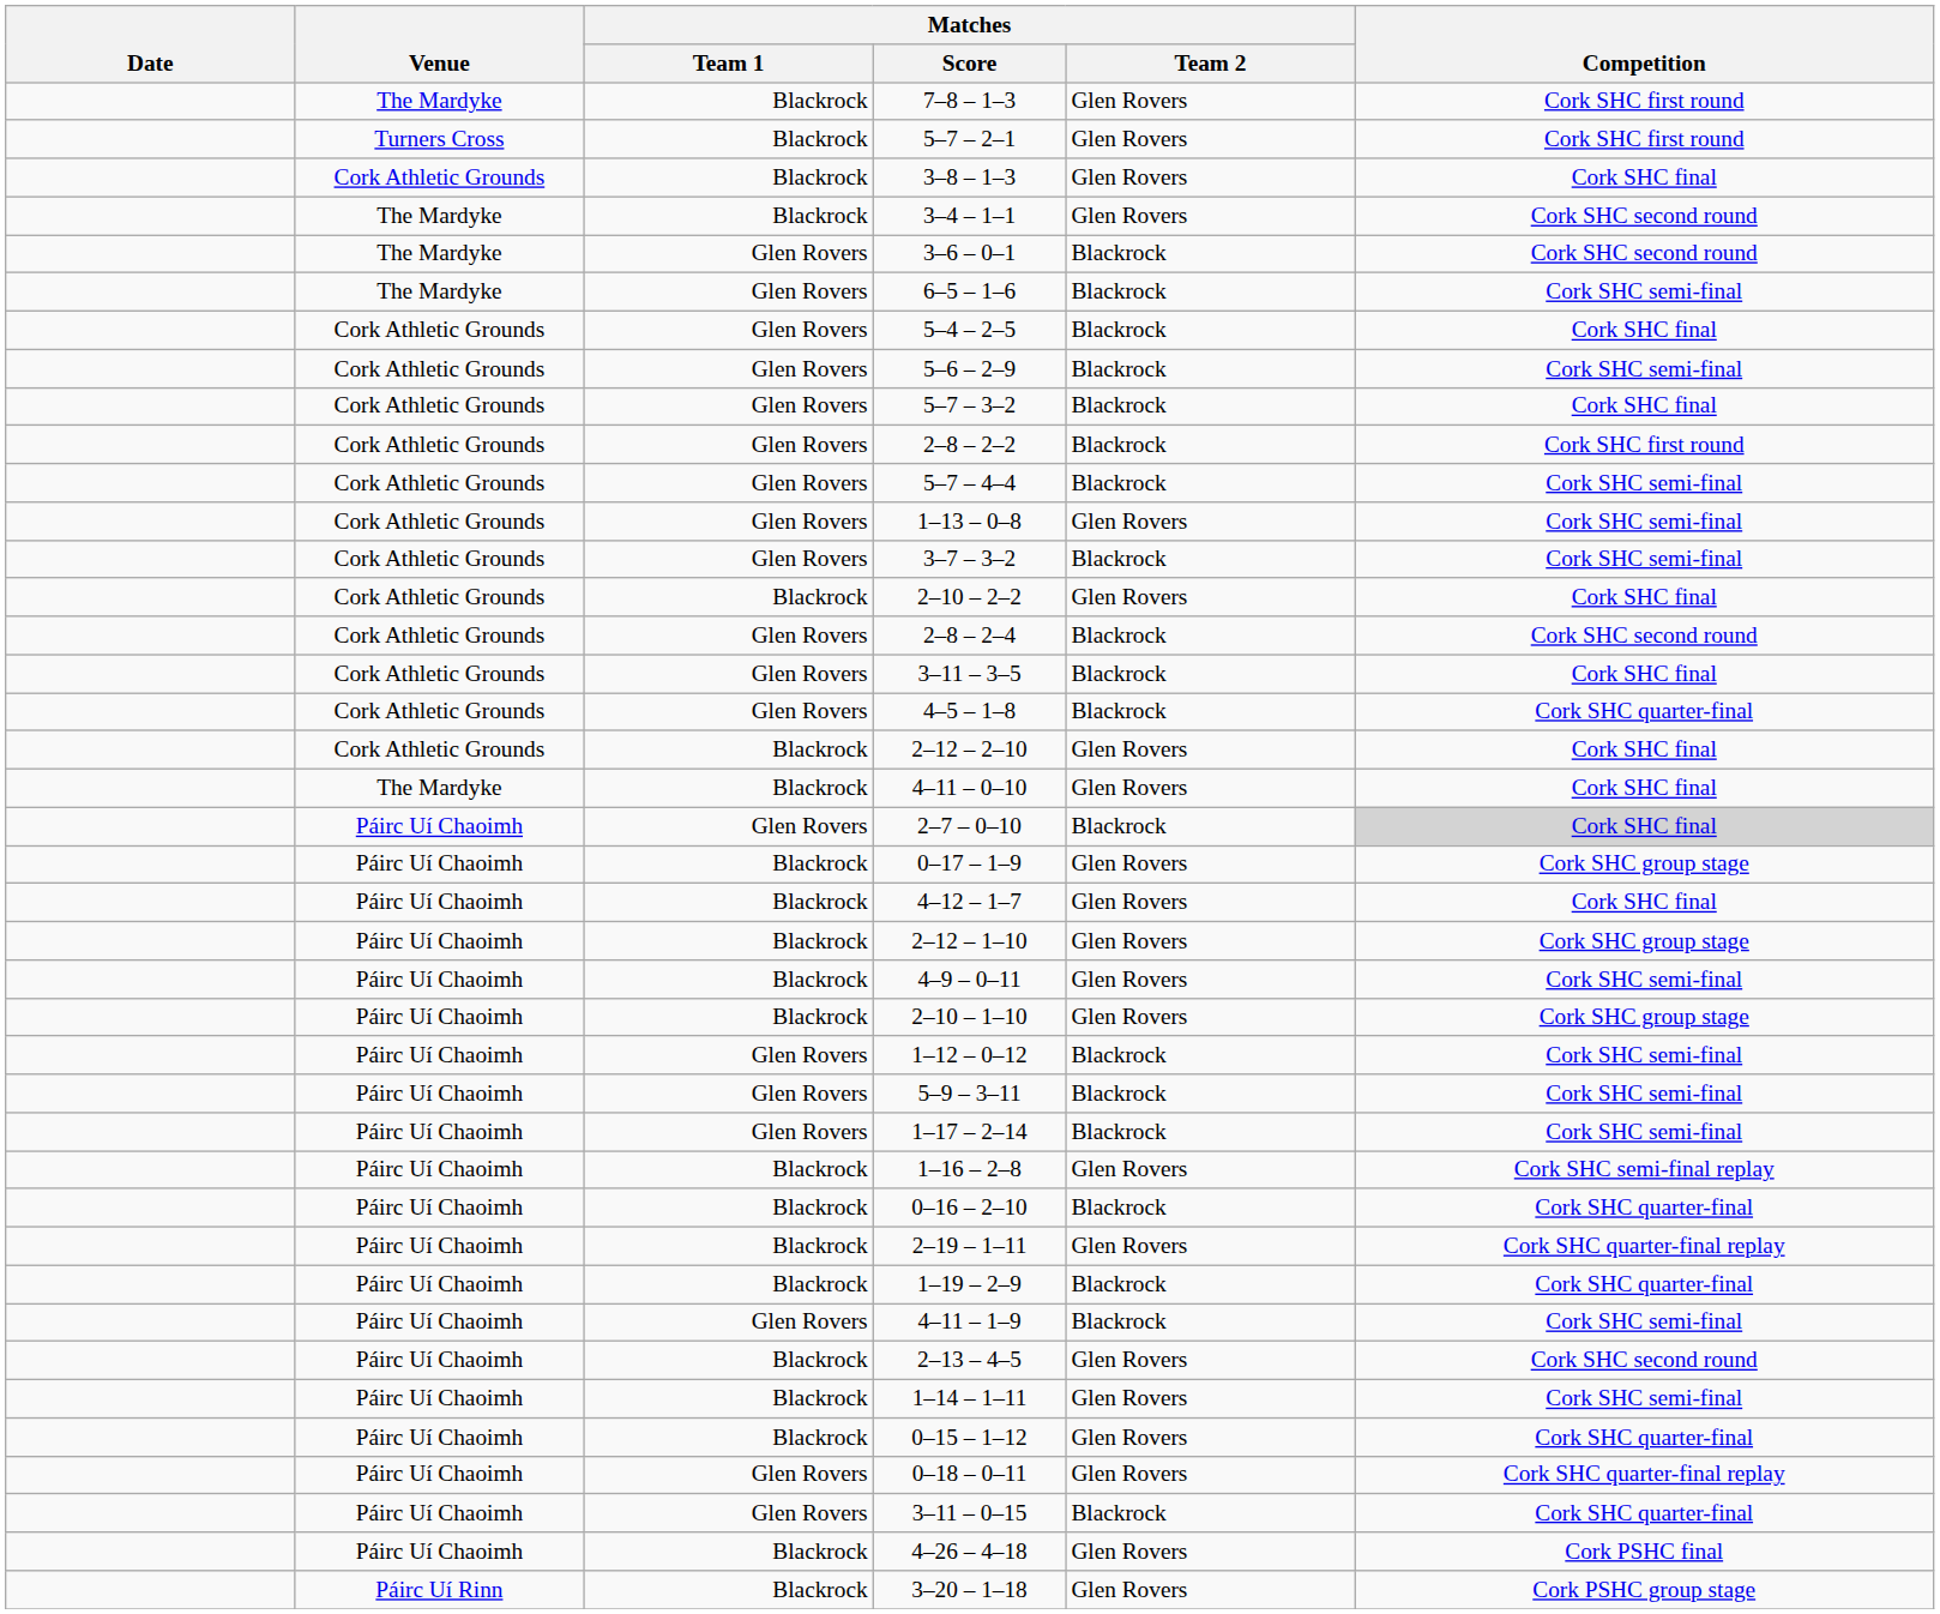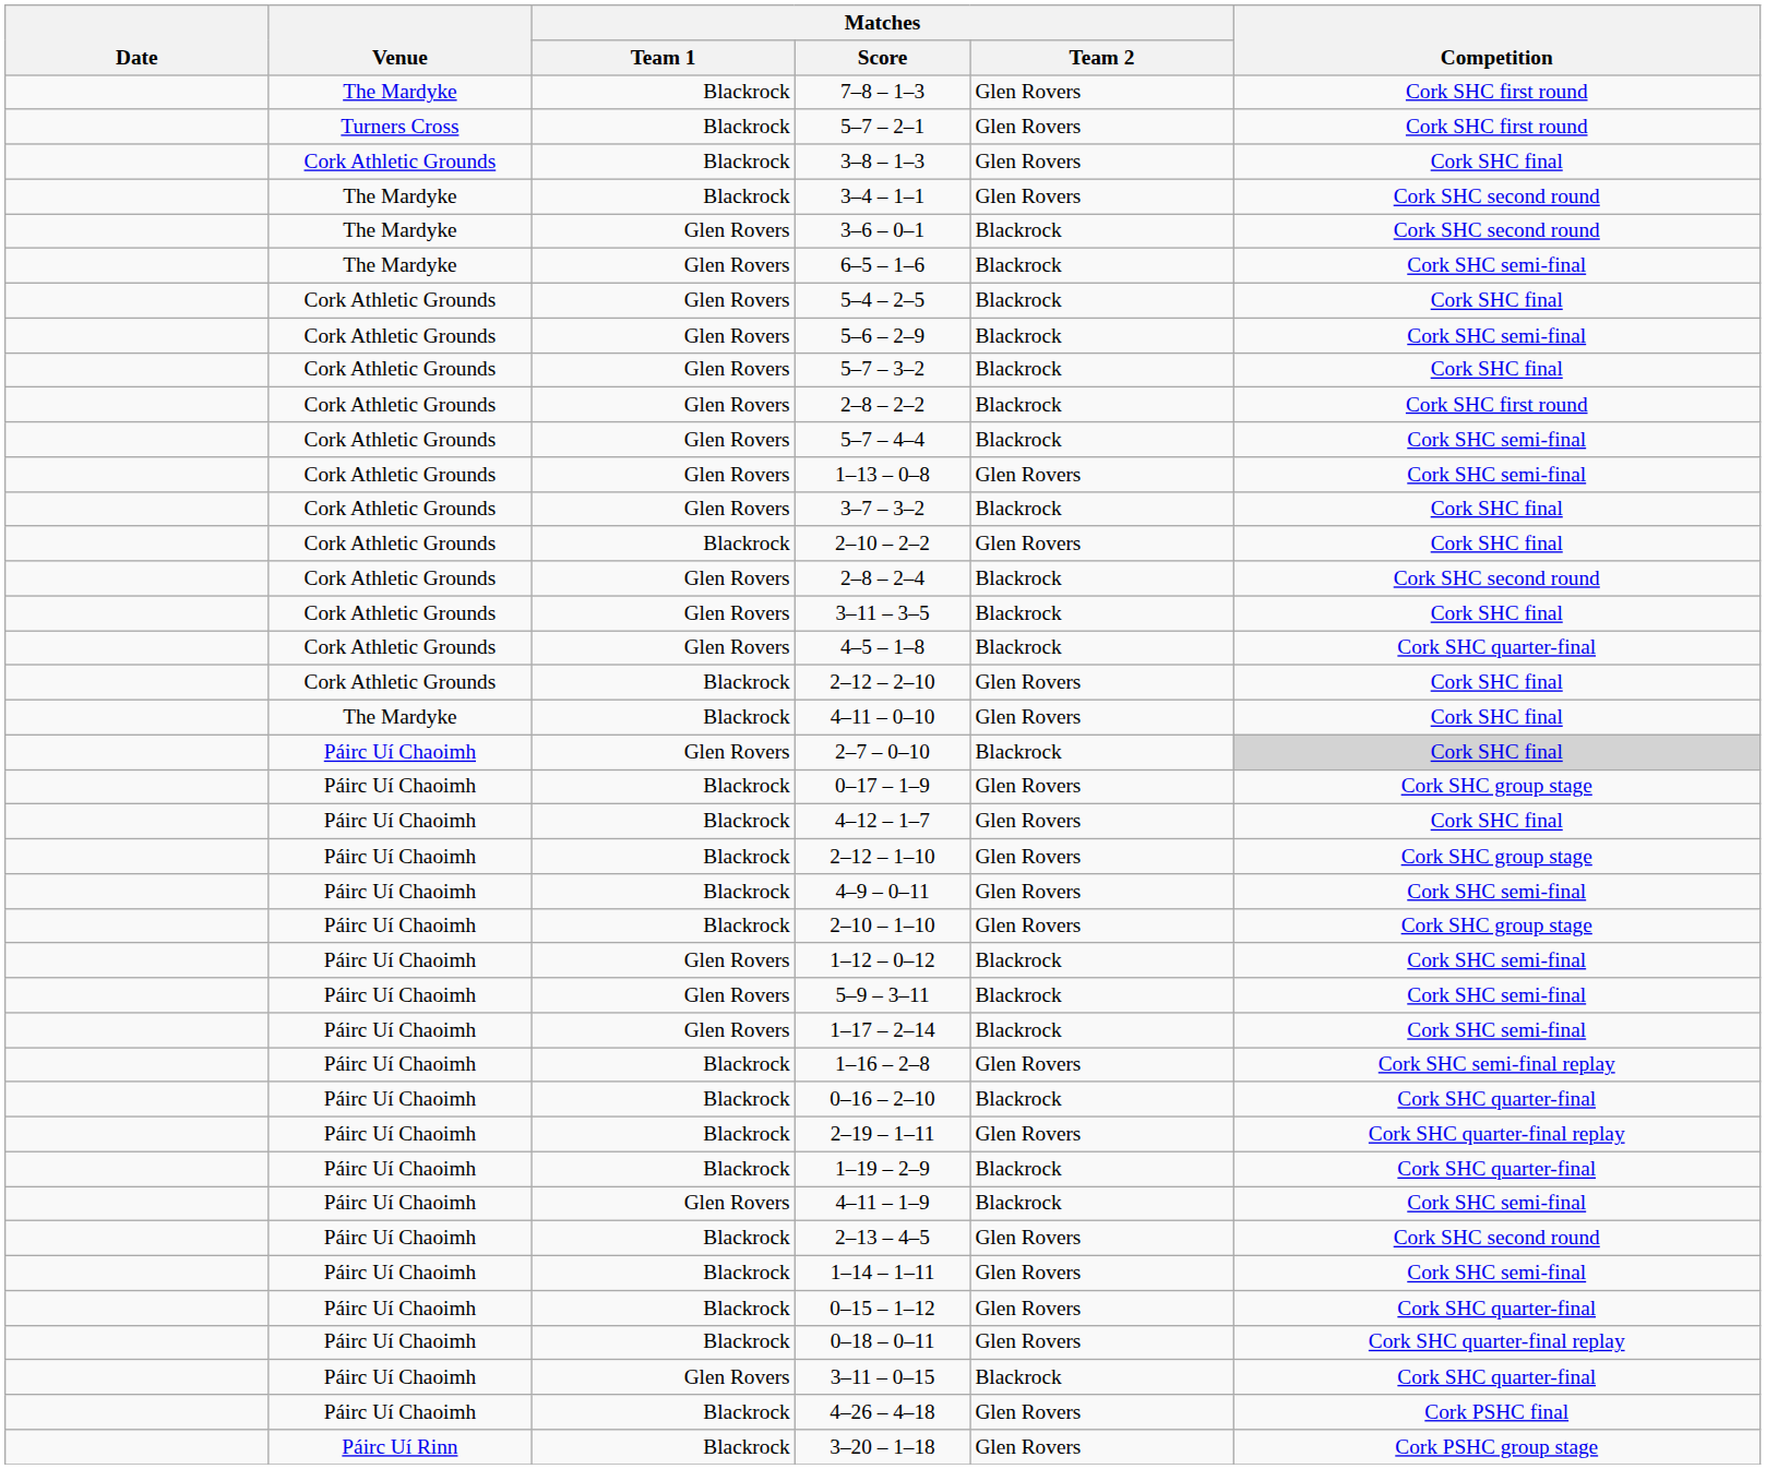 <table class="wikitable" style="font-size:90%;width:95%;text-align:center">
 <tr>
 <th rowspan="2" valign="bottom" width="15%">Date</th>
 <th rowspan="2" valign="bottom" width="15%">Venue</th>
 <th colspan="3" width="40%">Matches</th>
 <th rowspan="2" valign="bottom" width="30%">Competition</th>
 </tr>
 <tr>
 <th width="15%">Team 1</th>
 <th width="10%">Score</th>
 <th width="15%">Team 2</th>
 </tr>
 <tr>
 <td></td>
 <td><a href='#'>The Mardyke</a></td>
 <td align="right">Blackrock</td>
 <td align="center">7–8 – 1–3</td>
 <td align="left">Glen Rovers</td>
 <td><a href='#'>Cork SHC first round</a></td>
 </tr>
 <tr>
 <td></td>
 <td><a href='#'>Turners Cross</a></td>
 <td align="right">Blackrock</td>
 <td align="center">5–7 – 2–1</td>
 <td align="left">Glen Rovers</td>
 <td><a href='#'>Cork SHC first round</a></td>
 </tr>
 <tr>
 <td></td>
 <td><a href='#'>Cork Athletic Grounds</a></td>
 <td align="right">Blackrock</td>
 <td align="center">3–8 – 1–3</td>
 <td align="left">Glen Rovers</td>
 <td><a href='#'>Cork SHC final</a></td>
 </tr>
 <tr>
 <td></td>
 <td>The Mardyke</td>
 <td align="right">Blackrock</td>
 <td align="center">3–4 – 1–1</td>
 <td align="left">Glen Rovers</td>
 <td><a href='#'>Cork SHC second round</a></td>
 </tr>
 <tr>
 <td></td>
 <td>The Mardyke</td>
 <td align="right">Glen Rovers</td>
 <td align="center">3–6 – 0–1</td>
 <td align="left">Blackrock</td>
 <td><a href='#'>Cork SHC second round</a></td>
 </tr>
 <tr>
 <td></td>
 <td>The Mardyke</td>
 <td align="right">Glen Rovers</td>
 <td align="center">6–5 – 1–6</td>
 <td align="left">Blackrock</td>
 <td><a href='#'>Cork SHC semi-final</a></td>
 </tr>
 <tr>
 <td></td>
 <td>Cork Athletic Grounds</td>
 <td align="right">Glen Rovers</td>
 <td align="center">5–4 – 2–5</td>
 <td align="left">Blackrock</td>
 <td><a href='#'>Cork SHC final</a></td>
 </tr>
 <tr>
 <td></td>
 <td>Cork Athletic Grounds</td>
 <td align="right">Glen Rovers</td>
 <td align="center">5–6 – 2–9</td>
 <td align="left">Blackrock</td>
 <td><a href='#'>Cork SHC semi-final</a></td>
 </tr>
 <tr>
 <td></td>
 <td>Cork Athletic Grounds</td>
 <td align="right">Glen Rovers</td>
 <td align="center">5–7 – 3–2</td>
 <td align="left">Blackrock</td>
 <td><a href='#'>Cork SHC final</a></td>
 </tr>
 <tr>
 <td></td>
 <td>Cork Athletic Grounds</td>
 <td align="right">Glen Rovers</td>
 <td align="center">2–8 – 2–2</td>
 <td align="left">Blackrock</td>
 <td><a href='#'>Cork SHC first round</a></td>
 </tr>
 <tr>
 <td></td>
 <td>Cork Athletic Grounds</td>
 <td align="right">Glen Rovers</td>
 <td align="center">5–7 – 4–4</td>
 <td align="left">Blackrock</td>
 <td><a href='#'>Cork SHC semi-final</a></td>
 </tr>
 <tr>
 <td></td>
 <td>Cork Athletic Grounds</td>
 <td align="right">Glen Rovers</td>
 <td align="center">1–13 – 0–8</td>
 <td align="left">Glen Rovers</td>
 <td><a href='#'>Cork SHC semi-final</a></td>
 </tr>
 <tr>
 <td></td>
 <td>Cork Athletic Grounds</td>
 <td align="right">Glen Rovers</td>
 <td align="center">3–7 – 3–2</td>
 <td align="left">Blackrock</td>
-<td><a href='#'>Cork SHC semi-final</a></td>
+<td><a href='#'>Cork SHC final</a></td>
 </tr>
 <tr>
 <td></td>
 <td>Cork Athletic Grounds</td>
 <td align="right">Blackrock</td>
 <td align="center">2–10 – 2–2</td>
 <td align="left">Glen Rovers</td>
 <td><a href='#'>Cork SHC final</a></td>
 </tr>
 <tr>
 <td></td>
 <td>Cork Athletic Grounds</td>
 <td align="right">Glen Rovers</td>
 <td align="center">2–8 – 2–4</td>
 <td align="left">Blackrock</td>
 <td><a href='#'>Cork SHC second round</a></td>
 </tr>
 <tr>
 <td></td>
 <td>Cork Athletic Grounds</td>
 <td align="right">Glen Rovers</td>
 <td align="center">3–11 – 3–5</td>
 <td align="left">Blackrock</td>
 <td><a href='#'>Cork SHC final</a></td>
 </tr>
 <tr>
 <td></td>
 <td>Cork Athletic Grounds</td>
 <td align="right">Glen Rovers</td>
 <td align="center">4–5 – 1–8</td>
 <td align="left">Blackrock</td>
 <td><a href='#'>Cork SHC quarter-final</a></td>
 </tr>
 <tr>
 <td></td>
 <td>Cork Athletic Grounds</td>
 <td align="right">Blackrock</td>
 <td align="center">2–12 – 2–10</td>
 <td align="left">Glen Rovers</td>
 <td><a href='#'>Cork SHC final</a></td>
 </tr>
 <tr>
 <td></td>
 <td>The Mardyke</td>
 <td align="right">Blackrock</td>
 <td align="center">4–11 – 0–10</td>
 <td align="left">Glen Rovers</td>
 <td><a href='#'>Cork SHC final</a></td>
 </tr>
 <tr>
 <td></td>
 <td><a href='#'>Páirc Uí Chaoimh</a></td>
 <td align="right">Glen Rovers</td>
 <td align="center">2–7 – 0–10</td>
 <td align="left">Blackrock</td>
 <td style="background: lightgrey;"><a href='#'>Cork SHC final</a></td>
 </tr>
 <tr>
 <td></td>
 <td>Páirc Uí Chaoimh</td>
 <td align="right">Blackrock</td>
 <td align="center">0–17 – 1–9</td>
 <td align="left">Glen Rovers</td>
 <td><a href='#'>Cork SHC group stage</a></td>
 </tr>
 <tr>
 <td></td>
 <td>Páirc Uí Chaoimh</td>
 <td align="right">Blackrock</td>
 <td align="center">4–12 – 1–7</td>
 <td align="left">Glen Rovers</td>
 <td><a href='#'>Cork SHC final</a></td>
 </tr>
 <tr>
 <td></td>
 <td>Páirc Uí Chaoimh</td>
 <td align="right">Blackrock</td>
 <td align="center">2–12 – 1–10</td>
 <td align="left">Glen Rovers</td>
 <td><a href='#'>Cork SHC group stage</a></td>
 </tr>
 <tr>
 <td></td>
 <td>Páirc Uí Chaoimh</td>
 <td align="right">Blackrock</td>
 <td align="center">4–9 – 0–11</td>
 <td align="left">Glen Rovers</td>
 <td><a href='#'>Cork SHC semi-final</a></td>
 </tr>
 <tr>
 <td></td>
 <td>Páirc Uí Chaoimh</td>
 <td align="right">Blackrock</td>
 <td align="center">2–10 – 1–10</td>
 <td align="left">Glen Rovers</td>
 <td><a href='#'>Cork SHC group stage</a></td>
 </tr>
 <tr>
 <td></td>
 <td>Páirc Uí Chaoimh</td>
 <td align="right">Glen Rovers</td>
 <td align="center">1–12 – 0–12</td>
 <td align="left">Blackrock</td>
 <td><a href='#'>Cork SHC semi-final</a></td>
 </tr>
 <tr>
 <td></td>
 <td>Páirc Uí Chaoimh</td>
 <td align="right">Glen Rovers</td>
 <td align="center">5–9 – 3–11</td>
 <td align="left">Blackrock</td>
 <td><a href='#'>Cork SHC semi-final</a></td>
 </tr>
 <tr>
 <td></td>
 <td>Páirc Uí Chaoimh</td>
 <td align="right">Glen Rovers</td>
 <td align="center">1–17 – 2–14</td>
 <td align="left">Blackrock</td>
 <td><a href='#'>Cork SHC semi-final</a></td>
 </tr>
 <tr>
 <td></td>
 <td>Páirc Uí Chaoimh</td>
 <td align="right">Blackrock</td>
 <td align="center">1–16 – 2–8</td>
 <td align="left">Glen Rovers</td>
 <td><a href='#'>Cork SHC semi-final replay</a></td>
 </tr>
 <tr>
 <td></td>
 <td>Páirc Uí Chaoimh</td>
 <td align="right">Blackrock</td>
 <td align="center">0–16 – 2–10</td>
 <td align="left">Blackrock</td>
 <td><a href='#'>Cork SHC quarter-final</a></td>
 </tr>
 <tr>
 <td></td>
 <td>Páirc Uí Chaoimh</td>
 <td align="right">Blackrock</td>
 <td align="center">2–19 – 1–11</td>
 <td align="left">Glen Rovers</td>
 <td><a href='#'>Cork SHC quarter-final replay</a></td>
 </tr>
 <tr>
 <td></td>
 <td>Páirc Uí Chaoimh</td>
 <td align="right">Blackrock</td>
 <td align="center">1–19 – 2–9</td>
 <td align="left">Blackrock</td>
 <td><a href='#'>Cork SHC quarter-final</a></td>
 </tr>
 <tr>
 <td></td>
 <td>Páirc Uí Chaoimh</td>
 <td align="right">Glen Rovers</td>
 <td align="center">4–11 – 1–9</td>
 <td align="left">Blackrock</td>
 <td><a href='#'>Cork SHC semi-final</a></td>
 </tr>
 <tr>
 <td></td>
 <td>Páirc Uí Chaoimh</td>
 <td align="right">Blackrock</td>
 <td align="center">2–13 – 4–5</td>
 <td align="left">Glen Rovers</td>
 <td><a href='#'>Cork SHC second round</a></td>
 </tr>
 <tr>
 <td></td>
 <td>Páirc Uí Chaoimh</td>
 <td align="right">Blackrock</td>
 <td align="center">1–14 – 1–11</td>
 <td align="left">Glen Rovers</td>
 <td><a href='#'>Cork SHC semi-final</a></td>
 </tr>
 <tr>
 <td></td>
 <td>Páirc Uí Chaoimh</td>
 <td align="right">Blackrock</td>
 <td align="center">0–15 – 1–12</td>
 <td align="left">Glen Rovers</td>
 <td><a href='#'>Cork SHC quarter-final</a></td>
 </tr>
 <tr>
 <td></td>
 <td>Páirc Uí Chaoimh</td>
-<td align="right">Glen Rovers</td>
+<td align="right">Blackrock</td>
 <td align="center">0–18 – 0–11</td>
 <td align="left">Glen Rovers</td>
 <td><a href='#'>Cork SHC quarter-final replay</a></td>
 </tr>
 <tr>
 <td></td>
 <td>Páirc Uí Chaoimh</td>
 <td align="right">Glen Rovers</td>
 <td align="center">3–11 – 0–15</td>
 <td align="left">Blackrock</td>
 <td><a href='#'>Cork SHC quarter-final</a></td>
 </tr>
 <tr>
 <td></td>
 <td>Páirc Uí Chaoimh</td>
 <td align="right">Blackrock</td>
 <td align="center">4–26 – 4–18</td>
 <td align="left">Glen Rovers</td>
 <td><a href='#'>Cork PSHC final</a></td>
 </tr>
 <tr>
 <td></td>
 <td><a href='#'>Páirc Uí Rinn</a></td>
 <td align="right">Blackrock</td>
 <td align="center">3–20 – 1–18</td>
 <td align="left">Glen Rovers</td>
 <td><a href='#'>Cork PSHC group stage</a></td>
 </tr>
 </table>
